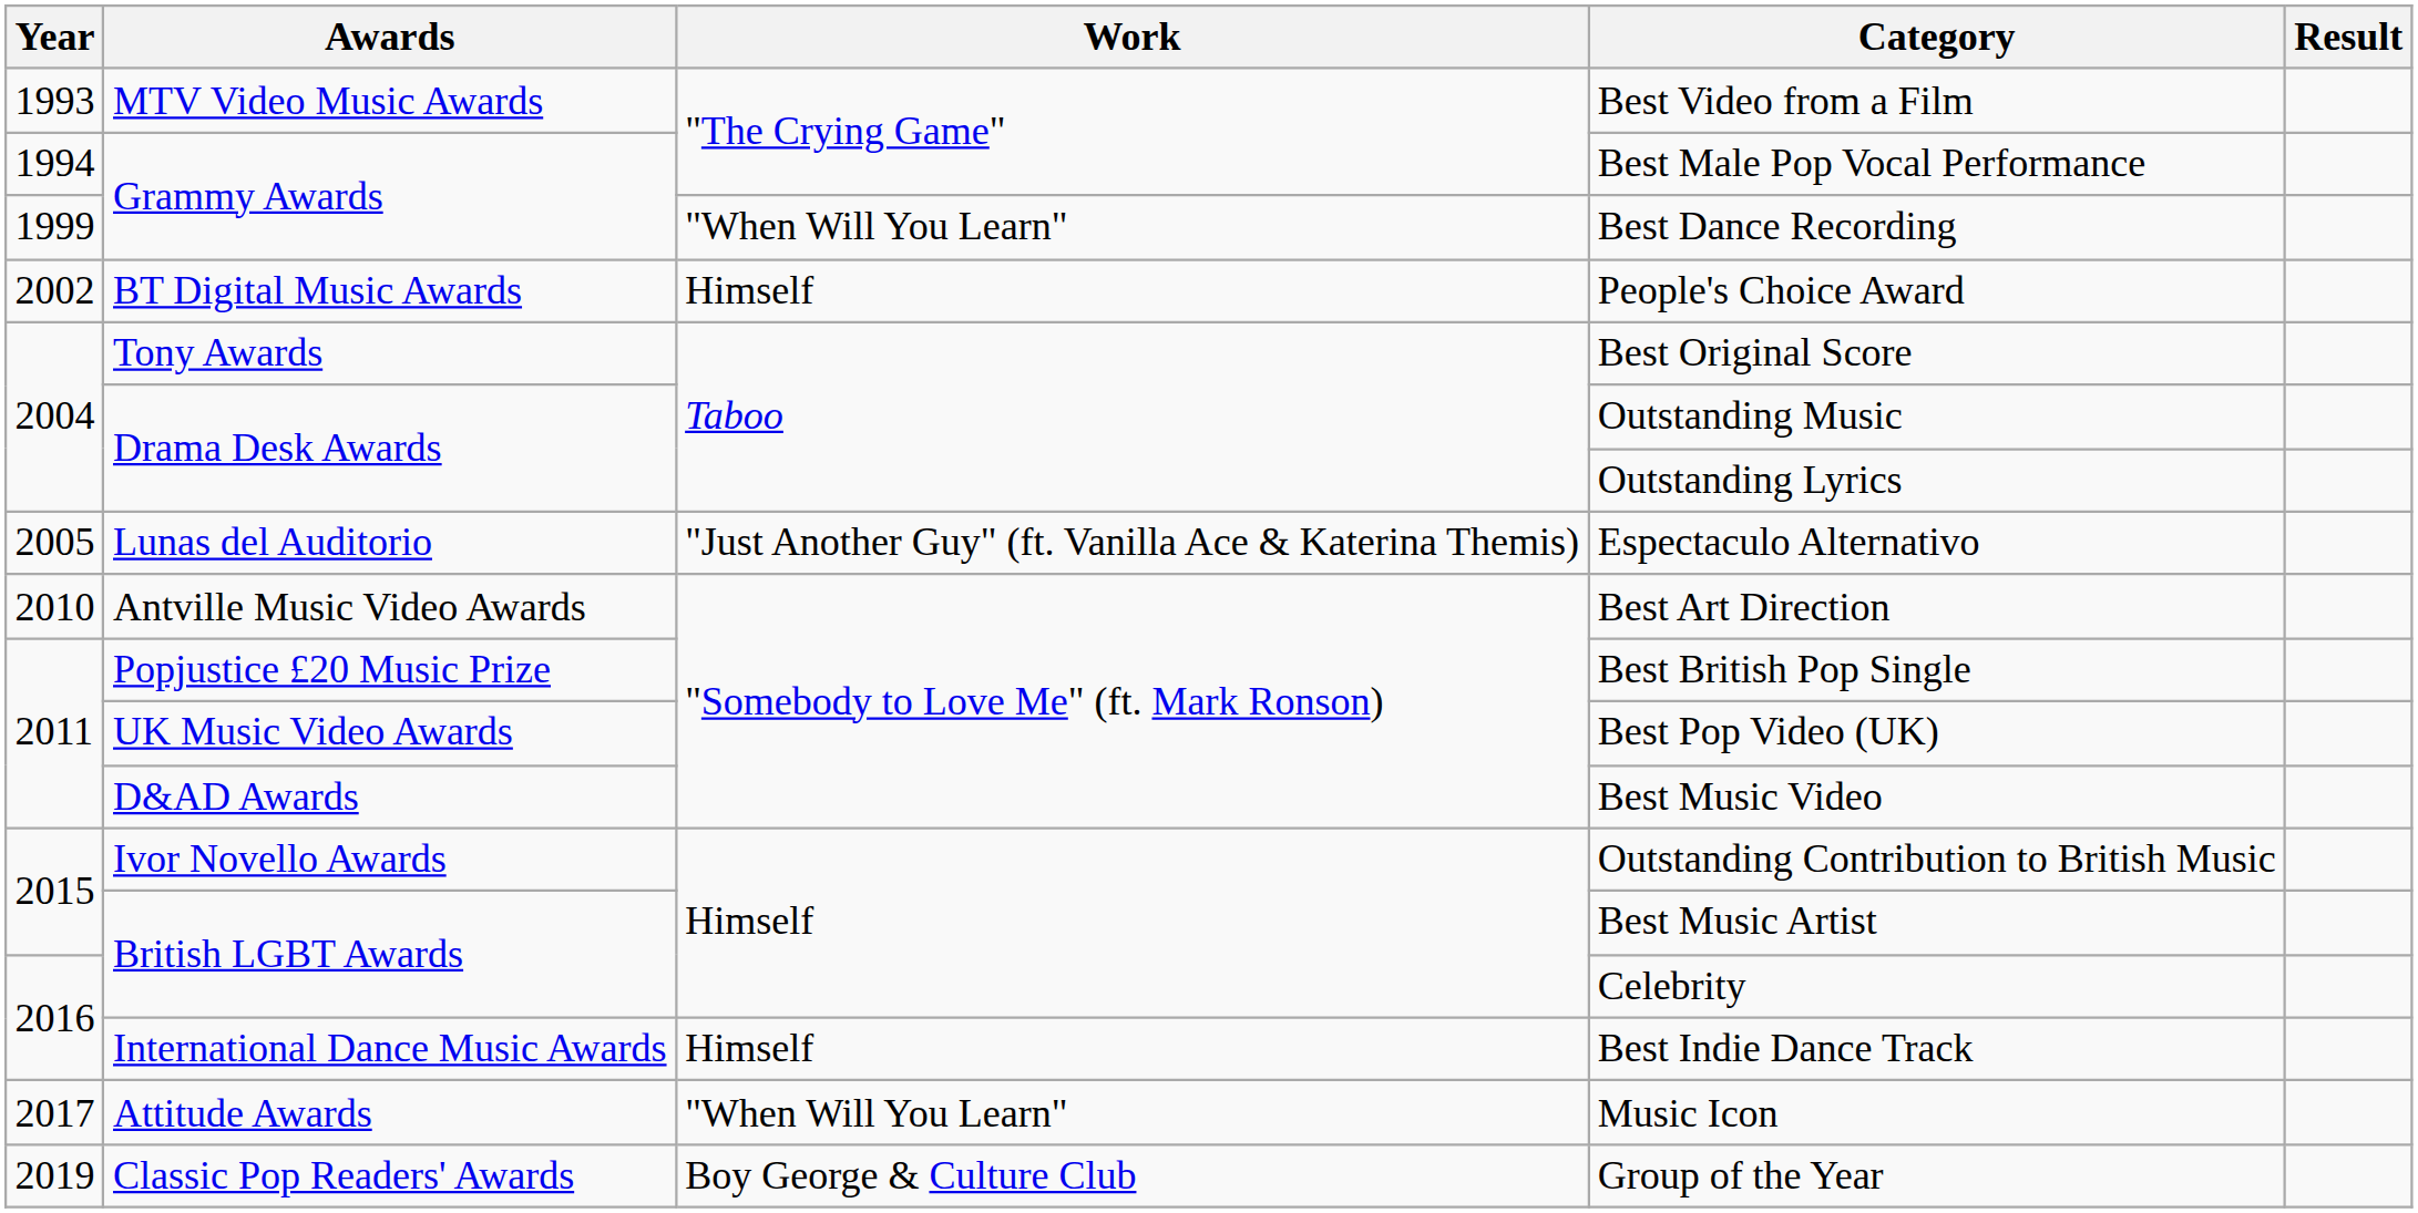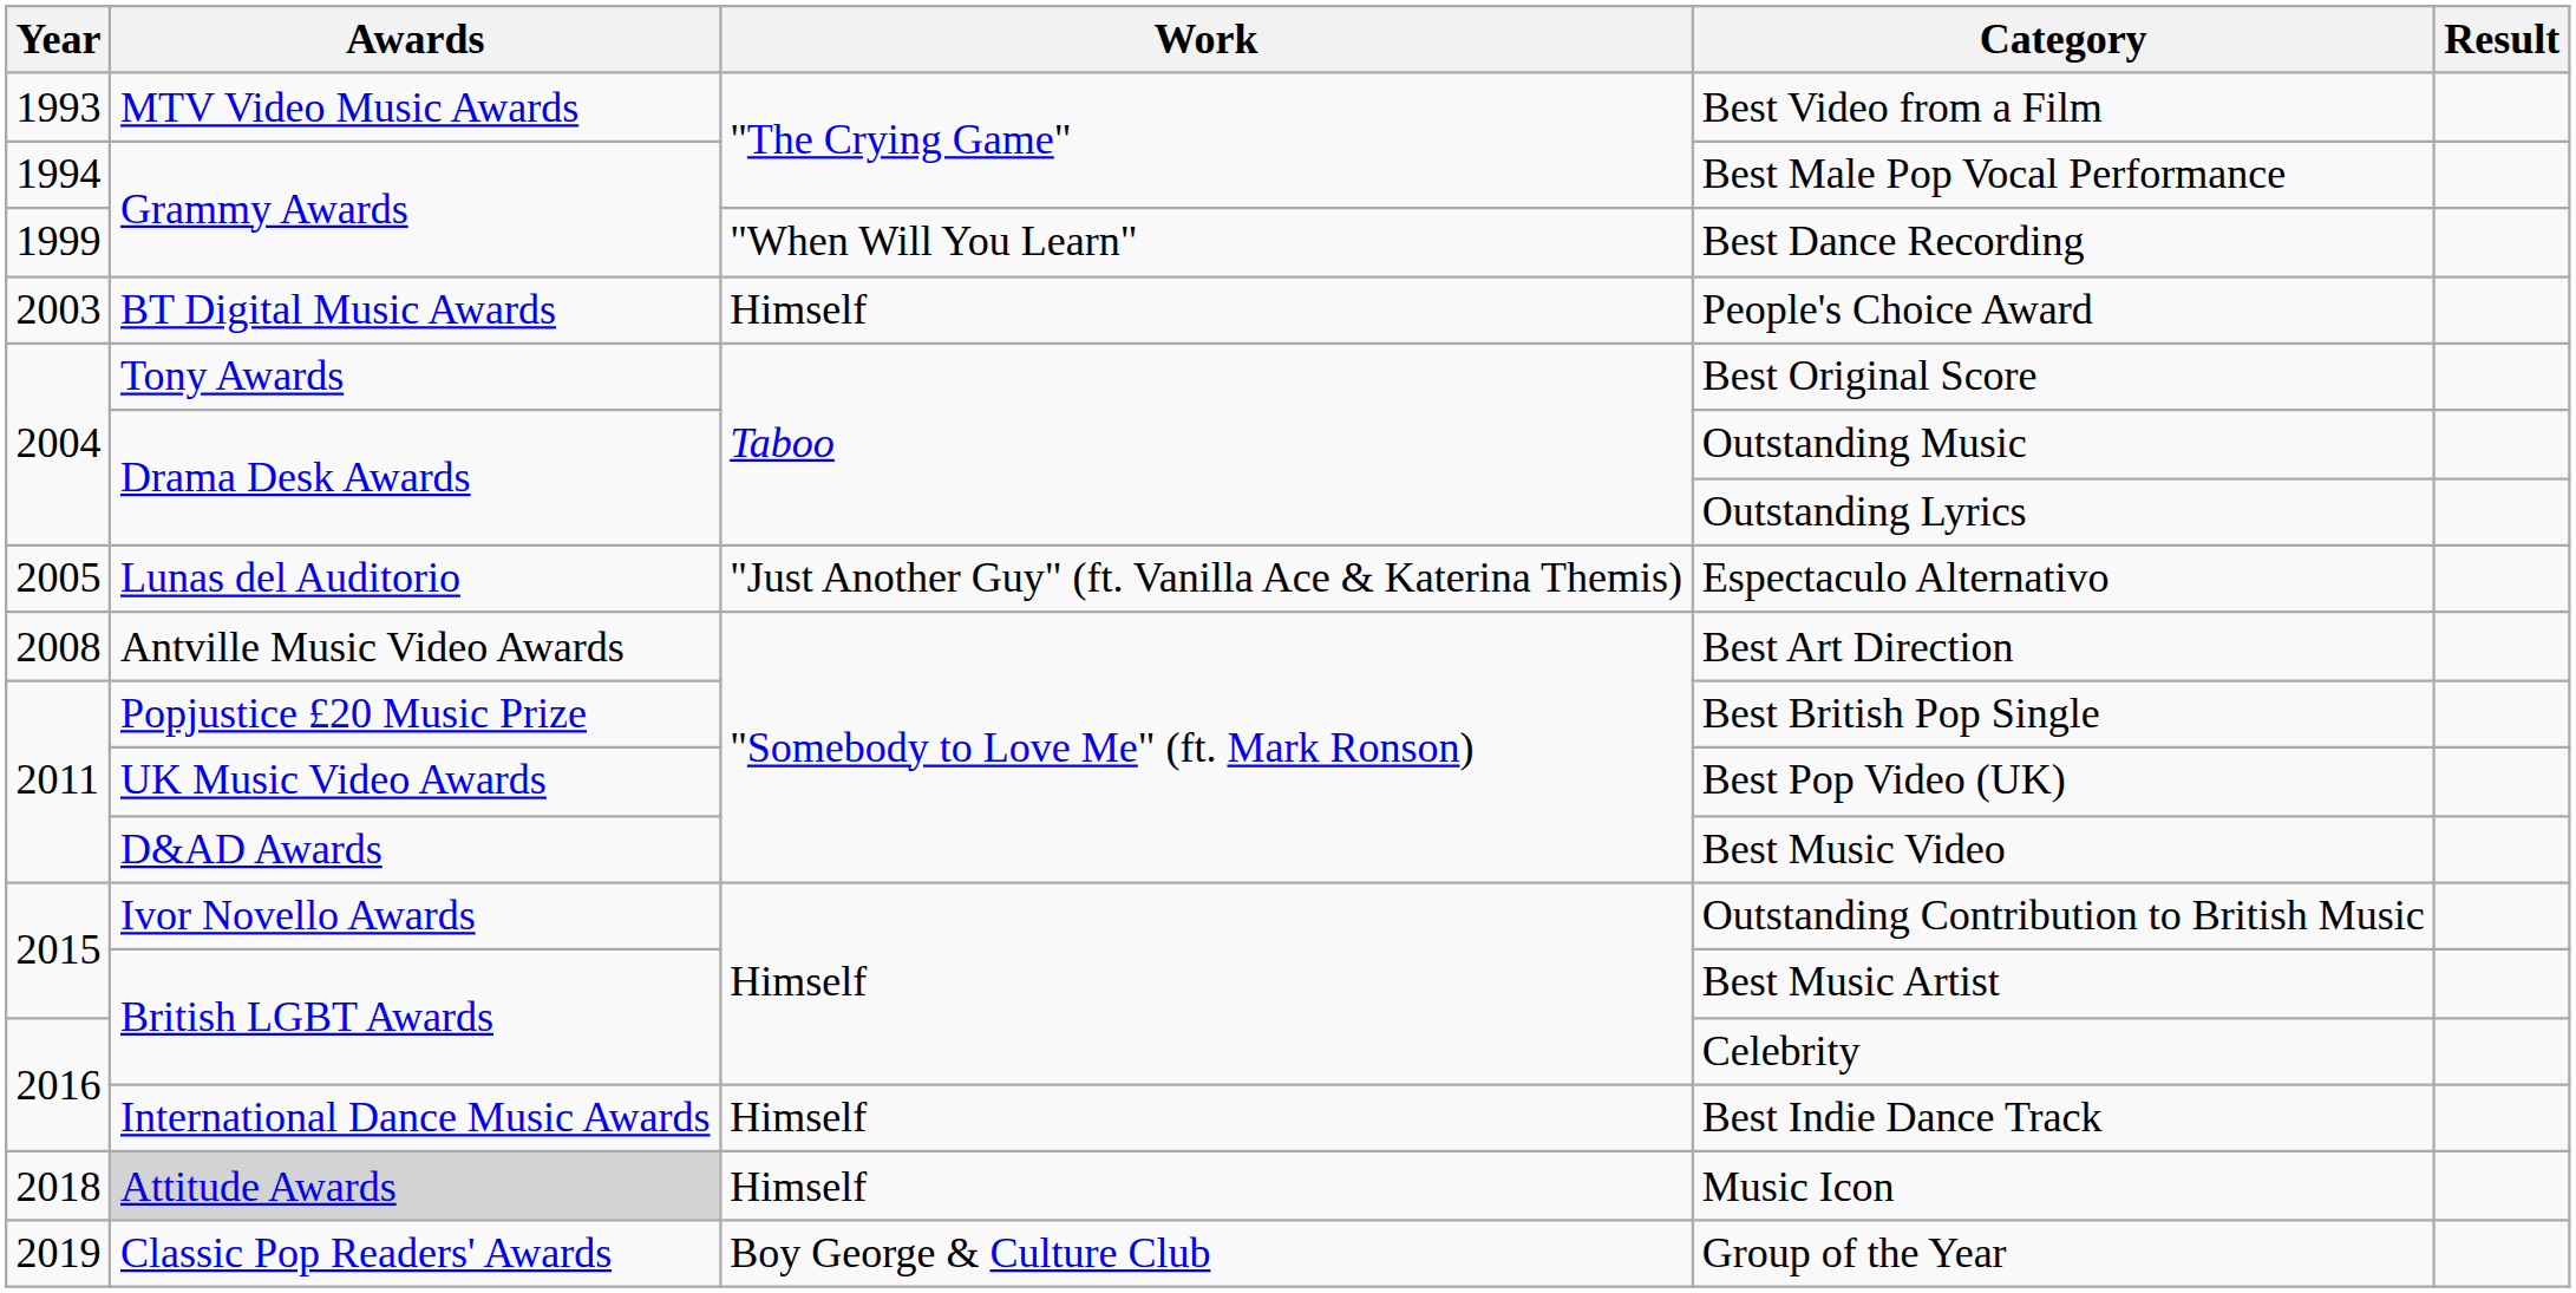 <table class=wikitable>
 <tr>
 <th>Year</th>
 <th>Awards</th>
 <th>Work</th>
 <th>Category</th>
 <th>Result</th>
 </tr>
 <tr>
 <td>1993</td>
 <td><a href='#'>MTV Video Music Awards</a></td>
 <td rowspan="2">"<a href='#'>The Crying Game</a>"</td>
 <td>Best Video from a Film</td>
 <td></td>
 </tr>
 <tr>
 <td>1994</td>
 <td rowspan="2"><a href='#'>Grammy Awards</a></td>
 <td>Best Male Pop Vocal Performance</td>
 <td></td>
 </tr>
 <tr>
 <td>1999</td>
 <td>"When Will You Learn"</td>
 <td>Best Dance Recording</td>
 <td></td>
 </tr>
 <tr>
-<td>2002</td>
+<td>2003</td>
 <td><a href='#'>BT Digital Music Awards</a></td>
 <td>Himself</td>
 <td>People's Choice Award</td>
 <td></td>
 </tr>
 <tr>
 <td rowspan="3">2004</td>
 <td><a href='#'>Tony Awards</a></td>
 <td rowspan="3"><em><a href='#'>Taboo</a></em></td>
 <td>Best Original Score</td>
 <td></td>
 </tr>
 <tr>
 <td rowspan="2"><a href='#'>Drama Desk Awards</a></td>
 <td>Outstanding Music</td>
 <td></td>
 </tr>
 <tr>
 <td>Outstanding Lyrics</td>
 <td></td>
 </tr>
 <tr>
 <td>2005</td>
 <td><a href='#'>Lunas del Auditorio</a></td>
 <td>"Just Another Guy" (ft. Vanilla Ace & Katerina Themis)</td>
 <td>Espectaculo Alternativo</td>
 <td></td>
 </tr>
 <tr>
-<td>2010</td>
+<td>2008</td>
 <td>Antville Music Video Awards</td>
 <td rowspan="4">"<a href='#'>Somebody to Love Me</a>" (ft. <a href='#'>Mark Ronson</a>)</td>
 <td>Best Art Direction</td>
 <td></td>
 </tr>
 <tr>
 <td rowspan="3">2011</td>
 <td><a href='#'>Popjustice £20 Music Prize</a></td>
 <td>Best British Pop Single</td>
 <td></td>
 </tr>
 <tr>
 <td><a href='#'>UK Music Video Awards</a></td>
 <td>Best Pop Video (UK)</td>
 <td></td>
 </tr>
 <tr>
 <td><a href='#'>D&AD Awards</a></td>
 <td>Best Music Video</td>
 <td></td>
 </tr>
 <tr>
 <td rowspan=2>2015</td>
 <td><a href='#'>Ivor Novello Awards</a></td>
 <td rowspan=3>Himself</td>
 <td>Outstanding Contribution to British Music</td>
 <td></td>
 </tr>
 <tr>
 <td rowspan=2><a href='#'>British LGBT Awards</a></td>
 <td>Best Music Artist</td>
 <td></td>
 </tr>
 <tr>
 <td rowspan=2>2016</td>
 <td>Celebrity</td>
 <td></td>
 </tr>
 <tr>
 <td><a href='#'>International Dance Music Awards</a></td>
 <td>Himself</td>
 <td>Best Indie Dance Track</td>
 <td></td>
 </tr>
 <tr>
-<td>2017</td>
-<td><a href='#'>Attitude Awards</a></td>
-<td>"When Will You Learn"</td>
+<td>2018</td>
+<td style="background: lightgrey;"><a href='#'>Attitude Awards</a></td>
+<td>Himself</td>
 <td>Music Icon</td>
 <td></td>
 </tr>
 <tr>
 <td>2019</td>
 <td><a href='#'>Classic Pop Readers' Awards</a></td>
 <td>Boy George & <a href='#'>Culture Club</a></td>
 <td>Group of the Year</td>
 <td></td>
 </tr>
 </table>
